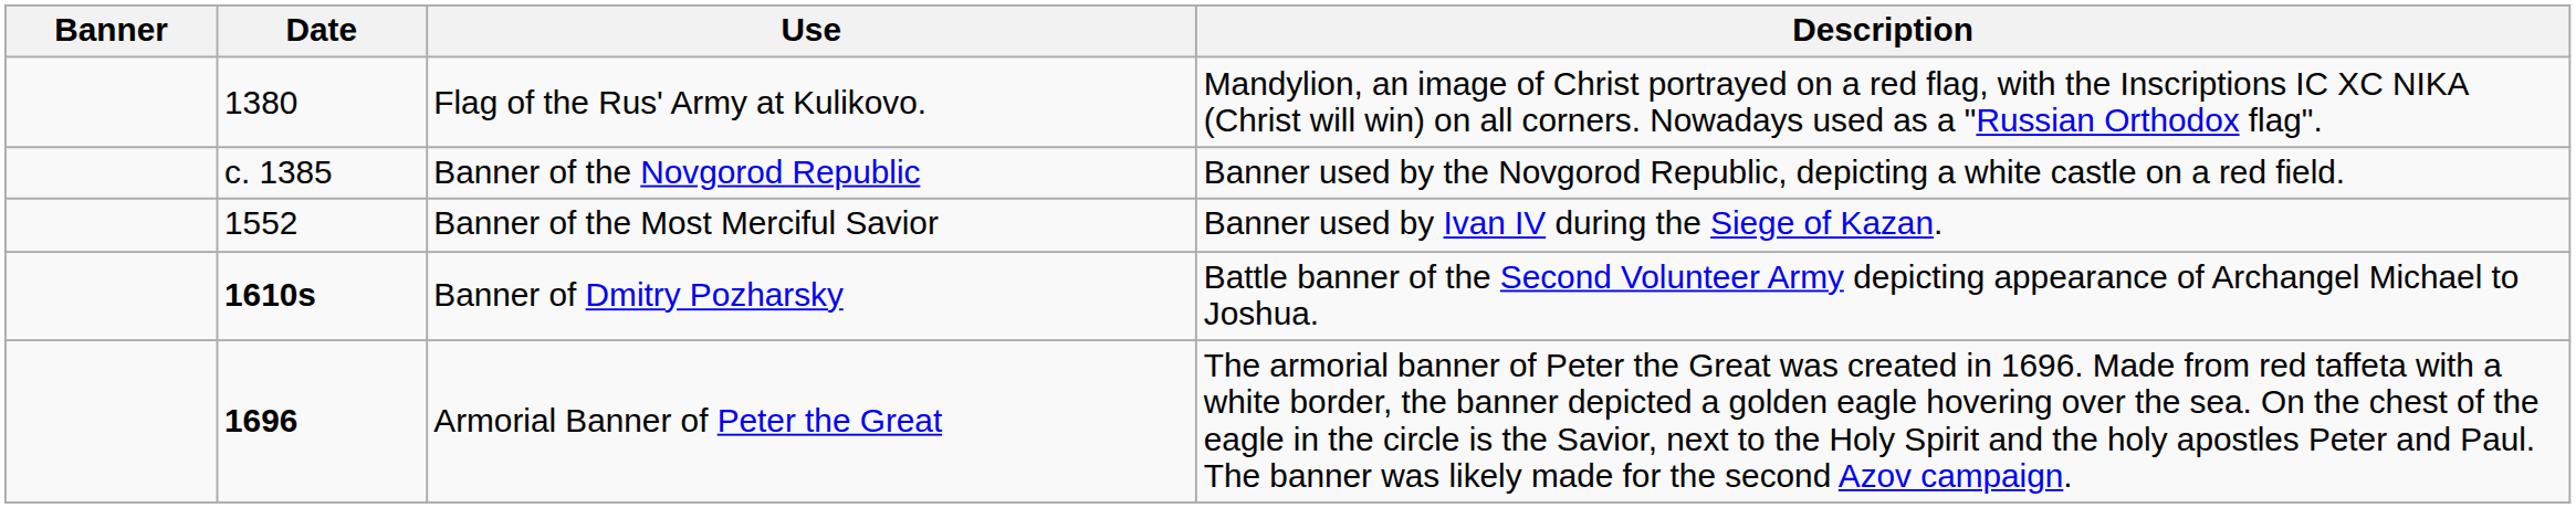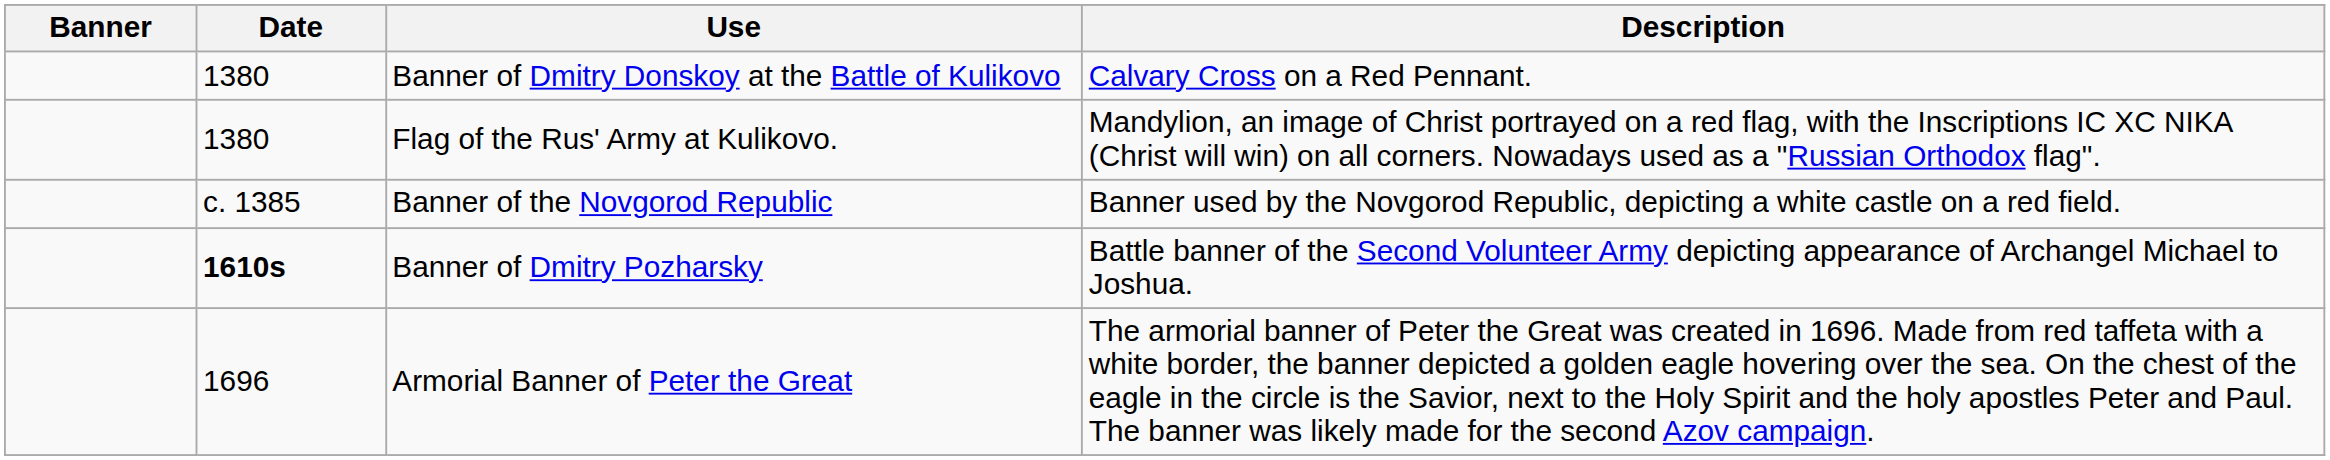 <table class="wikitable">
 <tr>
 <th width="100">Banner</th>
 <th width="100">Date</th>
 <th width="400">Use</th>
 <th width="725">Description</th>
+</tr>
+<tr>
+<td></td>
+<td>1380</td>
+<td>Banner of <a href='#'>Dmitry Donskoy</a> at the <a href='#'>Battle of Kulikovo</a></td>
+<td><a href='#'>Calvary Cross</a> on a Red Pennant.</td>
 </tr>
 <tr>
 <td></td>
 <td>1380</td>
 <td>Flag of the Rus' Army at Kulikovo.</td>
 <td>Mandylion, an image of Christ portrayed on a red flag, with the Inscriptions IC XC NIKA (Christ will win) on all corners. Nowadays used as a "<a href='#'>Russian Orthodox</a> flag".</td>
 </tr>
 <tr>
 <td></td>
 <td>c. 1385</td>
 <td>Banner of the <a href='#'>Novgorod Republic</a></td>
 <td>Banner used by the Novgorod Republic, depicting a white castle on a red field.</td>
 </tr>
 <tr>
 <td></td>
-<td>1552</td>
-<td>Banner of the Most Merciful Savior</td>
-<td>Banner used by <a href='#'>Ivan IV</a> during the <a href='#'>Siege of Kazan</a>.</td>
-</tr>
-<tr>
-<td></td>
 <td><strong>1610s</strong></td>
 <td>Banner of <a href='#'>Dmitry Pozharsky</a></td>
 <td>Battle banner of the <a href='#'>Second Volunteer Army</a> depicting appearance of Archangel Michael to Joshua.</td>
 </tr>
 <tr>
 <td></td>
-<td><strong>1696</strong></td>
+<td>1696</td>
 <td>Armorial Banner of <a href='#'>Peter the Great</a></td>
 <td>The armorial banner of Peter the Great was created in 1696. Made from red taffeta with a white border, the banner depicted a golden eagle hovering over the sea. On the chest of the eagle in the circle is the Savior, next to the Holy Spirit and the holy apostles Peter and Paul. The banner was likely made for the second <a href='#'>Azov campaign</a>.</td>
 </tr>
 </table>
